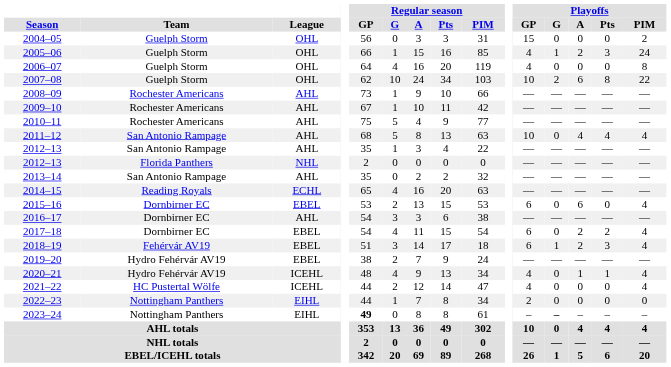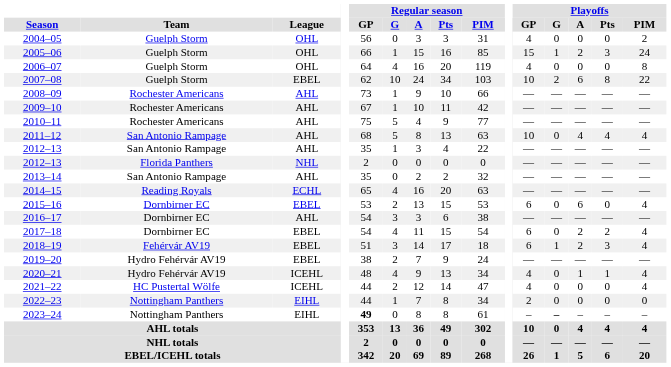 <table border="0" cellpadding="1" cellspacing="0" ID="Table3" style="text-align:center; width:60em">
 <tr bgcolor="#e0e0e0">
 <th colspan="3" bgcolor="#ffffff"> </th>
 <th rowspan="100" bgcolor="#ffffff"> </th>
 <th colspan="5"><a href='#'>Regular season</a></th>
 <th rowspan="100" bgcolor="#ffffff"> </th>
 <th colspan="5"><a href='#'>Playoffs</a></th>
 </tr>
 <tr bgcolor="#e0e0e0">
 <th><a href='#'>Season</a></th>
 <th>Team</th>
 <th>League</th>
 <th>GP</th>
 <th><a href='#'>G</a></th>
 <th><a href='#'>A</a></th>
 <th><a href='#'>Pts</a></th>
 <th><a href='#'>PIM</a></th>
 <th>GP</th>
 <th>G</th>
 <th>A</th>
 <th>Pts</th>
 <th>PIM</th>
 </tr>
 <tr>
 <td><a href='#'>2004–05</a></td>
 <td><a href='#'>Guelph Storm</a></td>
 <td><a href='#'>OHL</a></td>
 <td>56</td>
 <td>0</td>
 <td>3</td>
 <td>3</td>
 <td>31</td>
-<td>15</td>
+<td>4</td>
 <td>0</td>
 <td>0</td>
 <td>0</td>
 <td>2</td>
 </tr>
 <tr bgcolor="#f0f0f0">
 <td><a href='#'>2005–06</a></td>
 <td>Guelph Storm</td>
 <td>OHL</td>
 <td>66</td>
 <td>1</td>
 <td>15</td>
 <td>16</td>
 <td>85</td>
-<td>4</td>
+<td>15</td>
 <td>1</td>
 <td>2</td>
 <td>3</td>
 <td>24</td>
 </tr>
 <tr>
 <td><a href='#'>2006–07</a></td>
 <td>Guelph Storm</td>
 <td>OHL</td>
 <td>64</td>
 <td>4</td>
 <td>16</td>
 <td>20</td>
 <td>119</td>
 <td>4</td>
 <td>0</td>
 <td>0</td>
 <td>0</td>
 <td>8</td>
 </tr>
 <tr bgcolor="#f0f0f0">
 <td><a href='#'>2007–08</a></td>
 <td>Guelph Storm</td>
-<td>OHL</td>
+<td>EBEL</td>
 <td>62</td>
 <td>10</td>
 <td>24</td>
 <td>34</td>
 <td>103</td>
 <td>10</td>
 <td>2</td>
 <td>6</td>
 <td>8</td>
 <td>22</td>
 </tr>
 <tr>
 <td><a href='#'>2008–09</a></td>
 <td><a href='#'>Rochester Americans</a></td>
 <td><a href='#'>AHL</a></td>
 <td>73</td>
 <td>1</td>
 <td>9</td>
 <td>10</td>
 <td>66</td>
 <td>—</td>
 <td>—</td>
 <td>—</td>
 <td>—</td>
 <td>—</td>
 </tr>
 <tr bgcolor="#f0f0f0">
 <td><a href='#'>2009–10</a></td>
 <td>Rochester Americans</td>
 <td>AHL</td>
 <td>67</td>
 <td>1</td>
 <td>10</td>
 <td>11</td>
 <td>42</td>
 <td>—</td>
 <td>—</td>
 <td>—</td>
 <td>—</td>
 <td>—</td>
 </tr>
 <tr>
 <td><a href='#'>2010–11</a></td>
 <td>Rochester Americans</td>
 <td>AHL</td>
 <td>75</td>
 <td>5</td>
 <td>4</td>
 <td>9</td>
 <td>77</td>
 <td>—</td>
 <td>—</td>
 <td>—</td>
 <td>—</td>
 <td>—</td>
 </tr>
 <tr bgcolor="#f0f0f0">
 <td><a href='#'>2011–12</a></td>
 <td><a href='#'>San Antonio Rampage</a></td>
 <td>AHL</td>
 <td>68</td>
 <td>5</td>
 <td>8</td>
 <td>13</td>
 <td>63</td>
 <td>10</td>
 <td>0</td>
 <td>4</td>
 <td>4</td>
 <td>4</td>
 </tr>
 <tr>
 <td><a href='#'>2012–13</a></td>
 <td>San Antonio Rampage</td>
 <td>AHL</td>
 <td>35</td>
 <td>1</td>
 <td>3</td>
 <td>4</td>
 <td>22</td>
 <td>—</td>
 <td>—</td>
 <td>—</td>
 <td>—</td>
 <td>—</td>
 </tr>
 <tr bgcolor="#f0f0f0">
 <td><a href='#'>2012–13</a></td>
 <td><a href='#'>Florida Panthers</a></td>
 <td><a href='#'>NHL</a></td>
 <td>2</td>
 <td>0</td>
 <td>0</td>
 <td>0</td>
 <td>0</td>
 <td>—</td>
 <td>—</td>
 <td>—</td>
 <td>—</td>
 <td>—</td>
 </tr>
 <tr>
 <td><a href='#'>2013–14</a></td>
 <td>San Antonio Rampage</td>
 <td>AHL</td>
 <td>35</td>
 <td>0</td>
 <td>2</td>
 <td>2</td>
 <td>32</td>
 <td>—</td>
 <td>—</td>
 <td>—</td>
 <td>—</td>
 <td>—</td>
 </tr>
 <tr bgcolor="#f0f0f0">
 <td><a href='#'>2014–15</a></td>
 <td><a href='#'>Reading Royals</a></td>
 <td><a href='#'>ECHL</a></td>
 <td>65</td>
 <td>4</td>
 <td>16</td>
 <td>20</td>
 <td>63</td>
 <td>—</td>
 <td>—</td>
 <td>—</td>
 <td>—</td>
 <td>—</td>
 </tr>
 <tr>
 <td><a href='#'>2015–16</a></td>
 <td><a href='#'>Dornbirner EC</a></td>
 <td><a href='#'>EBEL</a></td>
 <td>53</td>
 <td>2</td>
 <td>13</td>
 <td>15</td>
 <td>53</td>
 <td>6</td>
 <td>0</td>
 <td>6</td>
 <td>0</td>
 <td>4</td>
 </tr>
 <tr bgcolor="#f0f0f0">
 <td><a href='#'>2016–17</a></td>
 <td>Dornbirner EC</td>
 <td>AHL</td>
 <td>54</td>
 <td>3</td>
 <td>3</td>
 <td>6</td>
 <td>38</td>
 <td>—</td>
 <td>—</td>
 <td>—</td>
 <td>—</td>
 <td>—</td>
 </tr>
 <tr>
 <td><a href='#'>2017–18</a></td>
 <td>Dornbirner EC</td>
 <td>EBEL</td>
 <td>54</td>
 <td>4</td>
 <td>11</td>
 <td>15</td>
 <td>54</td>
 <td>6</td>
 <td>0</td>
 <td>2</td>
 <td>2</td>
 <td>4</td>
 </tr>
 <tr bgcolor="#f0f0f0">
 <td><a href='#'>2018–19</a></td>
 <td><a href='#'>Fehérvár AV19</a></td>
 <td>EBEL</td>
 <td>51</td>
 <td>3</td>
 <td>14</td>
 <td>17</td>
 <td>18</td>
 <td>6</td>
 <td>1</td>
 <td>2</td>
 <td>3</td>
 <td>4</td>
 </tr>
 <tr>
 <td><a href='#'>2019–20</a></td>
 <td>Hydro Fehérvár AV19</td>
 <td>EBEL</td>
 <td>38</td>
 <td>2</td>
 <td>7</td>
 <td>9</td>
 <td>24</td>
 <td>—</td>
 <td>—</td>
 <td>—</td>
 <td>—</td>
 <td>—</td>
 </tr>
 <tr bgcolor="#f0f0f0">
 <td><a href='#'>2020–21</a></td>
 <td>Hydro Fehérvár AV19</td>
 <td>ICEHL</td>
 <td>48</td>
 <td>4</td>
 <td>9</td>
 <td>13</td>
 <td>34</td>
 <td>4</td>
 <td>0</td>
 <td>1</td>
 <td>1</td>
 <td>4</td>
 </tr>
 <tr>
 <td><a href='#'>2021–22</a></td>
 <td><a href='#'>HC Pustertal Wölfe</a></td>
 <td>ICEHL</td>
 <td>44</td>
 <td>2</td>
 <td>12</td>
 <td>14</td>
 <td>47</td>
 <td>4</td>
 <td>0</td>
 <td>0</td>
 <td>0</td>
 <td>4</td>
 </tr>
 <tr bgcolor="#f0f0f0">
 <td><a href='#'>2022–23</a></td>
 <td><a href='#'>Nottingham Panthers</a></td>
 <td><a href='#'>EIHL</a></td>
 <td>44</td>
 <td>1</td>
 <td>7</td>
 <td>8</td>
 <td>34</td>
 <td>2</td>
 <td>0</td>
 <td>0</td>
 <td>0</td>
 <td>0</td>
 </tr>
 <tr>
 <td><a href='#'>2023–24</a></td>
 <td>Nottingham Panthers</td>
 <td>EIHL</td>
 <th>49</th>
 <td>0</td>
 <td>8</td>
 <td>8</td>
 <td>61</td>
 <td>–</td>
 <th>–</th>
 <td>–</td>
 <td>–</td>
 <td>–</td>
 </tr>
 <tr bgcolor="#e0e0e0">
 <th colspan="3">AHL totals</th>
 <th>353</th>
 <th>13</th>
 <th>36</th>
 <th>49</th>
 <th>302</th>
 <th>10</th>
 <th>0</th>
 <th>4</th>
 <th>4</th>
 <th>4</th>
 </tr>
 <tr bgcolor="#e0e0e0">
 <th colspan="3">NHL totals</th>
 <th>2</th>
 <th>0</th>
 <th>0</th>
 <th>0</th>
 <th>0</th>
 <th>—</th>
 <th>—</th>
 <th>—</th>
 <th>—</th>
 <th>—</th>
 </tr>
 <tr bgcolor="#e0e0e0">
 <th colspan="3">EBEL/ICEHL totals</th>
 <th>342</th>
 <th>20</th>
 <th>69</th>
 <th>89</th>
 <th>268</th>
 <th>26</th>
 <th>1</th>
 <th>5</th>
 <th>6</th>
 <th>20</th>
 </tr>
 </table>
